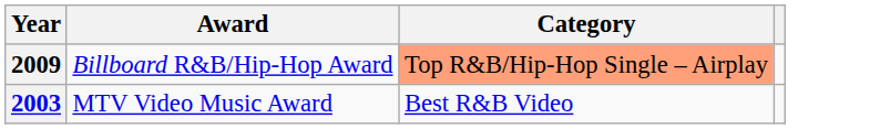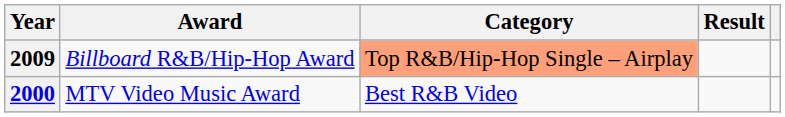 <table class="wikitable plainrowheaders">
 <tr>
 <th scope="col">Year</th>
 <th scope="col">Award</th>
 <th scope="col">Category</th>
+<th scope="col">Result</th>
 <th scope="col"></th>
 </tr>
 <tr>
 <th scope="row">2009</th>
 <td><a href='#'><em>Billboard</em> R&B/Hip-Hop Award</a></td>
 <td style="background: lightsalmon;">Top R&B/Hip-Hop Single – Airplay</td>
+<td></td>
 <td align="center"></td>
 </tr>
 <tr>
-<th scope="row"><a href='#'>2003</a></th>
+<th scope="row"><a href='#'>2000</a></th>
 <td><a href='#'>MTV Video Music Award</a></td>
 <td><a href='#'>Best R&B Video</a></td>
+<td></td>
 <td align="center"></td>
 </tr>
 </table>
